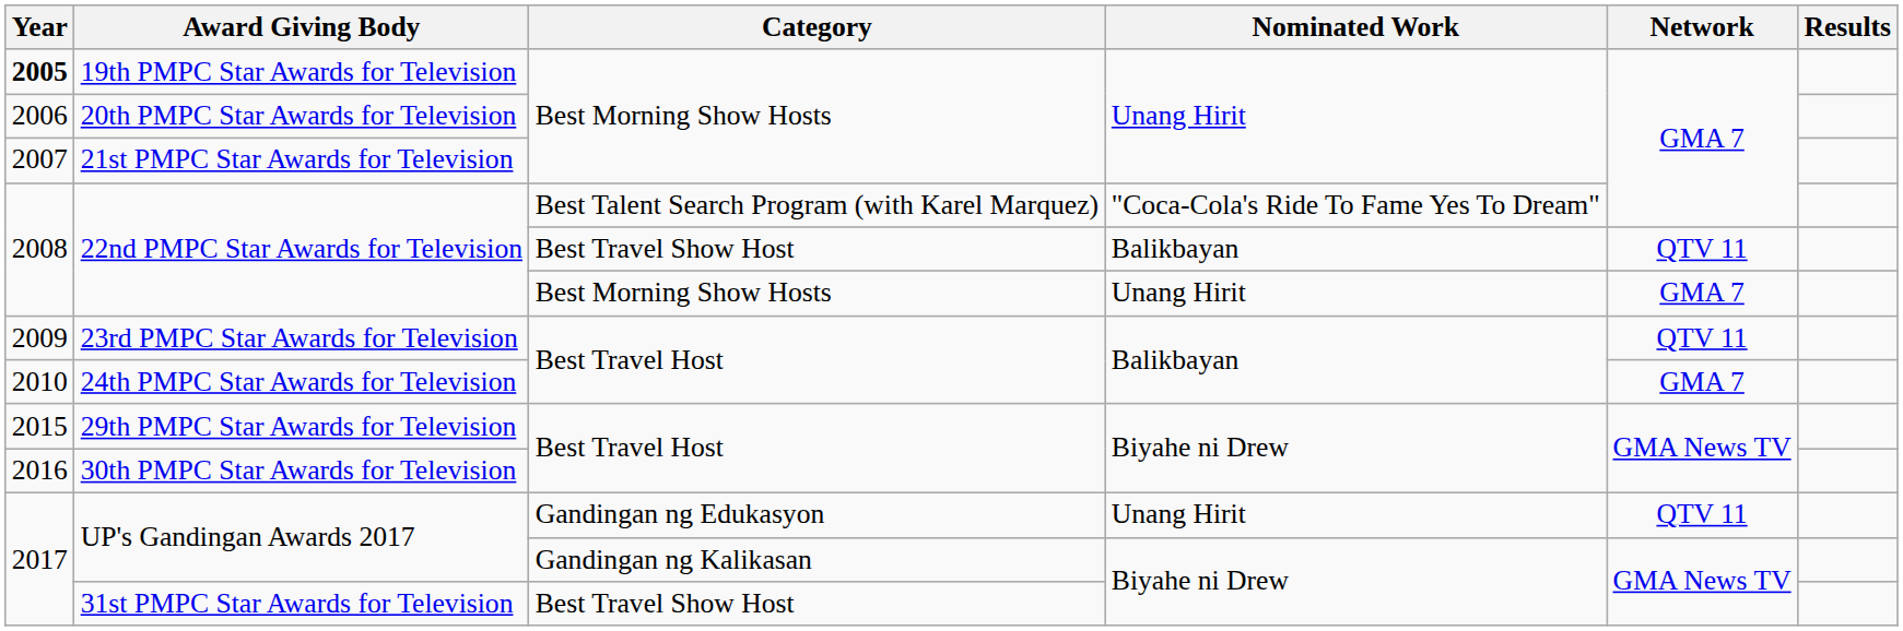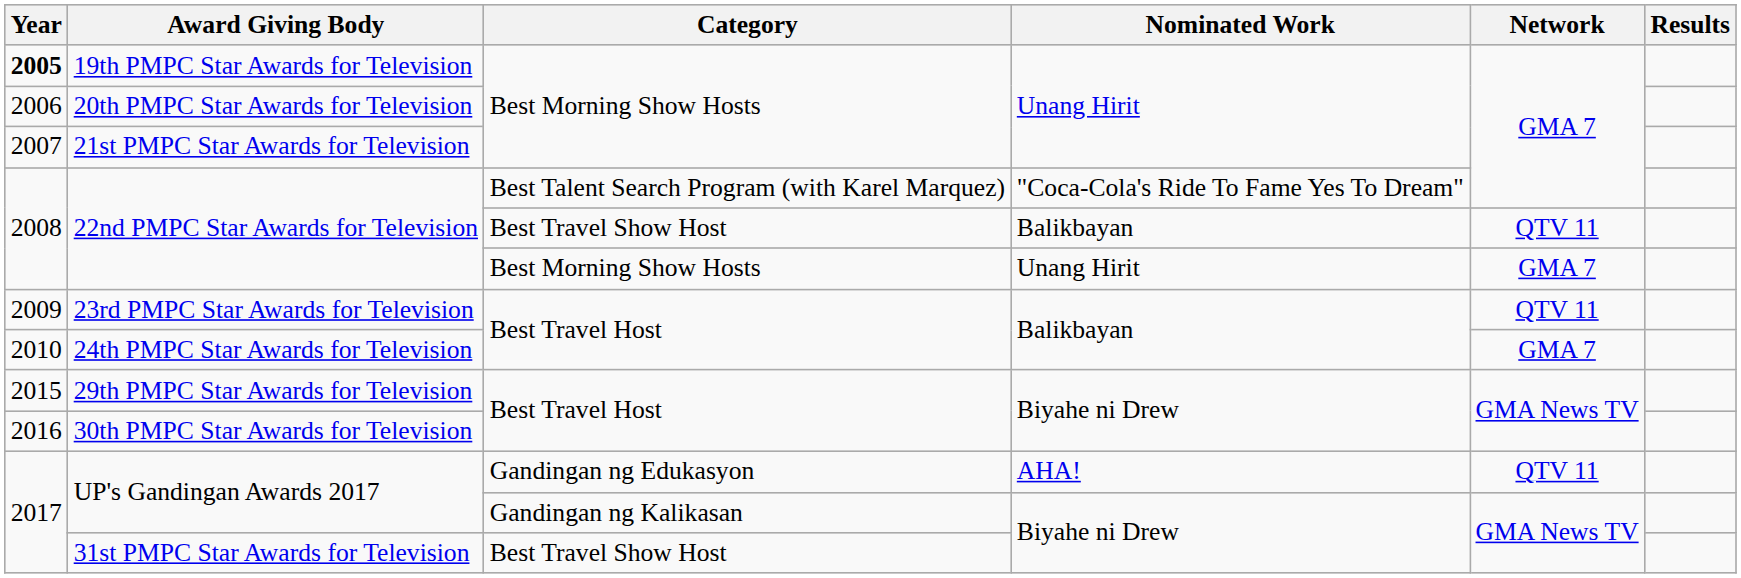 <table class="wikitable">
 <tr>
 <th>Year</th>
 <th>Award Giving Body</th>
 <th>Category</th>
 <th>Nominated Work</th>
 <th>Network</th>
 <th>Results</th>
 </tr>
 <tr>
 <td style="text-align:center"><strong>2005</strong></td>
 <td><a href='#'>19th PMPC Star Awards for Television</a></td>
 <td rowspan="3">Best Morning Show Hosts</td>
 <td rowspan="3"><a href='#'>Unang Hirit</a></td>
 <td style="text-align:center" rowspan="4"><a href='#'>GMA 7</a></td>
 <td></td>
 </tr>
 <tr>
 <td style="text-align:center">2006</td>
 <td><a href='#'>20th PMPC Star Awards for Television</a></td>
 <td></td>
 </tr>
 <tr>
 <td style="text-align:center">2007</td>
 <td><a href='#'>21st PMPC Star Awards for Television</a></td>
 <td></td>
 </tr>
 <tr>
 <td style="text-align:center" rowspan="3">2008</td>
 <td rowspan="3"><a href='#'>22nd PMPC Star Awards for Television</a></td>
 <td>Best Talent Search Program (with Karel Marquez)</td>
 <td>"Coca-Cola's Ride To Fame Yes To Dream"</td>
 <td></td>
 </tr>
 <tr>
 <td>Best Travel Show Host</td>
 <td>Balikbayan</td>
 <td style="text-align:center"><a href='#'>QTV 11</a></td>
 <td></td>
 </tr>
 <tr>
 <td>Best Morning Show Hosts</td>
 <td>Unang Hirit</td>
 <td style="text-align:center"><a href='#'>GMA 7</a></td>
 <td></td>
 </tr>
 <tr>
 <td style="text-align:center">2009</td>
 <td><a href='#'>23rd PMPC Star Awards for Television</a></td>
 <td rowspan="2">Best Travel Host</td>
 <td rowspan="2">Balikbayan</td>
 <td style="text-align:center"><a href='#'>QTV 11</a></td>
 <td></td>
 </tr>
 <tr>
 <td style="text-align:center">2010</td>
 <td><a href='#'>24th PMPC Star Awards for Television</a></td>
 <td style="text-align:center"><a href='#'>GMA 7</a></td>
 <td></td>
 </tr>
 <tr>
 <td style="text-align:center">2015</td>
 <td><a href='#'>29th PMPC Star Awards for Television</a></td>
 <td rowspan="2">Best Travel Host</td>
 <td rowspan="2">Biyahe ni Drew</td>
 <td style="text-align:center" rowspan="2"><a href='#'>GMA News TV</a></td>
 <td></td>
 </tr>
 <tr>
 <td style="text-align:center">2016</td>
 <td><a href='#'>30th PMPC Star Awards for Television</a></td>
 <td></td>
 </tr>
 <tr>
 <td style="text-align:center" rowspan="3">2017</td>
 <td rowspan="2">UP's Gandingan Awards 2017</td>
 <td>Gandingan ng Edukasyon</td>
-<td>Unang Hirit</td>
+<td><a href='#'>AHA!</a></td>
 <td style="text-align:center"><a href='#'>QTV 11</a></td>
 <td></td>
 </tr>
 <tr>
 <td>Gandingan ng Kalikasan</td>
 <td rowspan="2">Biyahe ni Drew</td>
 <td style="text-align:center" rowspan="2"><a href='#'>GMA News TV</a></td>
 <td></td>
 </tr>
 <tr>
 <td><a href='#'>31st PMPC Star Awards for Television</a></td>
 <td>Best Travel Show Host</td>
 <td></td>
 </tr>
 </table>
